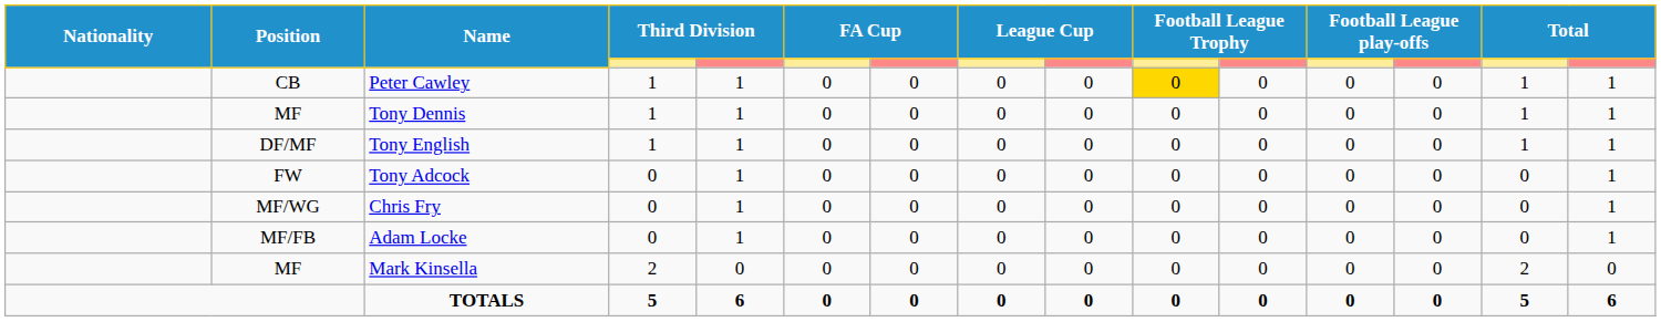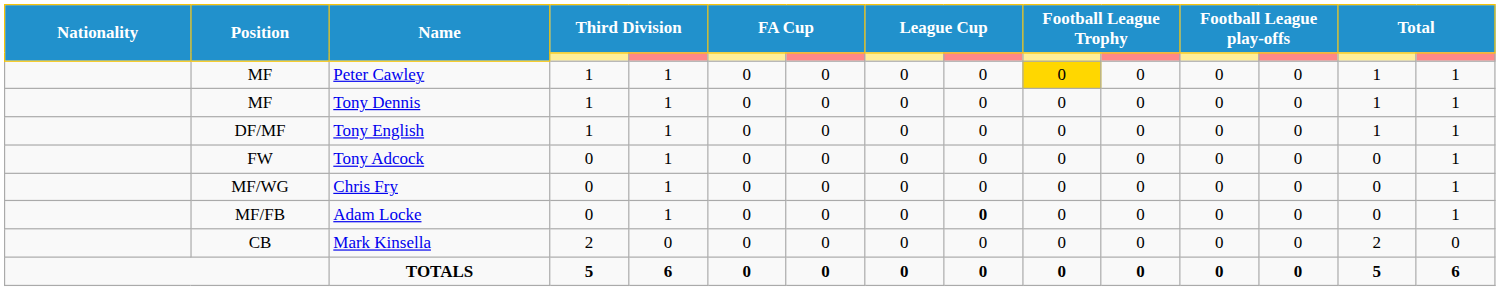 <table class="wikitable" style="text-align:center; font-size:90%; width:100%;">
 <tr>
 <th rowspan="2" style="background:#2191CC; color:white; border:1px solid #F7C408; text-align:center;">Nationality</th>
 <th rowspan="2" style="background:#2191CC; color:white; border:1px solid #F7C408; text-align:center;">Position</th>
 <th rowspan="2" style="background:#2191CC; color:white; border:1px solid #F7C408; text-align:center;">Name</th>
 <th colspan="2" style="background:#2191CC; color:white; border:1px solid #F7C408; text-align:center;">Third Division</th>
 <th colspan="2" style="background:#2191CC; color:white; border:1px solid #F7C408; text-align:center;">FA Cup</th>
 <th colspan="2" style="background:#2191CC; color:white; border:1px solid #F7C408; text-align:center;">League Cup</th>
 <th colspan="2" style="background:#2191CC; color:white; border:1px solid #F7C408; text-align:center;">Football League Trophy</th>
 <th colspan="2" style="background:#2191CC; color:white; border:1px solid #F7C408; text-align:center;">Football League play-offs</th>
 <th colspan="2" style="background:#2191CC; color:white; border:1px solid #F7C408; text-align:center;">Total</th>
 </tr>
 <tr>
 <th width=60 style="background: #FFEE99"></th>
 <th width=60 style="background: #FF8888"></th>
 <th width=60 style="background: #FFEE99"></th>
 <th width=60 style="background: #FF8888"></th>
 <th width=60 style="background: #FFEE99"></th>
 <th width=60 style="background: #FF8888"></th>
 <th width=60 style="background: #FFEE99"></th>
 <th width=60 style="background: #FF8888"></th>
 <th width=60 style="background: #FFEE99"></th>
 <th width=60 style="background: #FF8888"></th>
 <th width=60 style="background: #FFEE99"></th>
 <th width=60 style="background: #FF8888"></th>
 </tr>
 <tr>
 <td></td>
-<td>CB</td>
+<td>MF</td>
 <td align="left"><a href='#'>Peter Cawley</a></td>
 <td>1</td>
 <td>1</td>
 <td>0</td>
 <td>0</td>
 <td>0</td>
 <td>0</td>
 <td style="background: gold;">0</td>
 <td>0</td>
 <td>0</td>
 <td>0</td>
 <td>1</td>
 <td>1</td>
 </tr>
 <tr>
 <td></td>
 <td>MF</td>
 <td align="left"><a href='#'>Tony Dennis</a></td>
 <td>1</td>
 <td>1</td>
 <td>0</td>
 <td>0</td>
 <td>0</td>
 <td>0</td>
 <td>0</td>
 <td>0</td>
 <td>0</td>
 <td>0</td>
 <td>1</td>
 <td>1</td>
 </tr>
 <tr>
 <td></td>
 <td>DF/MF</td>
 <td align="left"><a href='#'>Tony English</a></td>
 <td>1</td>
 <td>1</td>
 <td>0</td>
 <td>0</td>
 <td>0</td>
 <td>0</td>
 <td>0</td>
 <td>0</td>
 <td>0</td>
 <td>0</td>
 <td>1</td>
 <td>1</td>
 </tr>
 <tr>
 <td></td>
 <td>FW</td>
 <td align="left"><a href='#'>Tony Adcock</a></td>
 <td>0</td>
 <td>1</td>
 <td>0</td>
 <td>0</td>
 <td>0</td>
 <td>0</td>
 <td>0</td>
 <td>0</td>
 <td>0</td>
 <td>0</td>
 <td>0</td>
 <td>1</td>
 </tr>
 <tr>
 <td></td>
 <td>MF/WG</td>
 <td align="left"><a href='#'>Chris Fry</a></td>
 <td>0</td>
 <td>1</td>
 <td>0</td>
 <td>0</td>
 <td>0</td>
 <td>0</td>
 <td>0</td>
 <td>0</td>
 <td>0</td>
 <td>0</td>
 <td>0</td>
 <td>1</td>
 </tr>
 <tr>
 <td></td>
 <td>MF/FB</td>
 <td align="left"><a href='#'>Adam Locke</a></td>
 <td>0</td>
 <td>1</td>
 <td>0</td>
 <td>0</td>
 <td>0</td>
-<td>0</td>
+<td><strong>0</strong></td>
 <td>0</td>
 <td>0</td>
 <td>0</td>
 <td>0</td>
 <td>0</td>
 <td>1</td>
 </tr>
 <tr>
 <td></td>
-<td>MF</td>
+<td>CB</td>
 <td align="left"><a href='#'>Mark Kinsella</a></td>
 <td>2</td>
 <td>0</td>
 <td>0</td>
 <td>0</td>
 <td>0</td>
 <td>0</td>
 <td>0</td>
 <td>0</td>
 <td>0</td>
 <td>0</td>
 <td>2</td>
 <td>0</td>
 </tr>
 <tr>
 <td colspan="2"></td>
 <td><strong>TOTALS</strong></td>
 <td><strong>5</strong></td>
 <td><strong>6</strong></td>
 <td><strong>0</strong></td>
 <td><strong>0</strong></td>
 <td><strong>0</strong></td>
 <td><strong>0</strong></td>
 <td><strong>0</strong></td>
 <td><strong>0</strong></td>
 <td><strong>0</strong></td>
 <td><strong>0</strong></td>
 <td><strong>5</strong></td>
 <td><strong>6</strong></td>
 </tr>
 </table>
